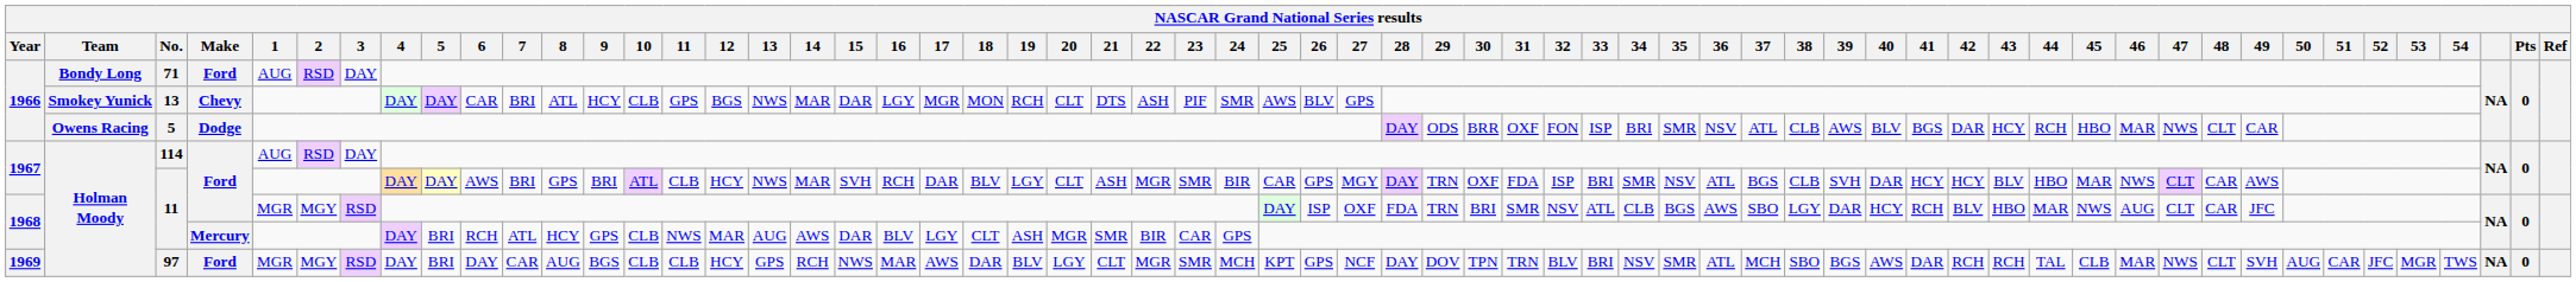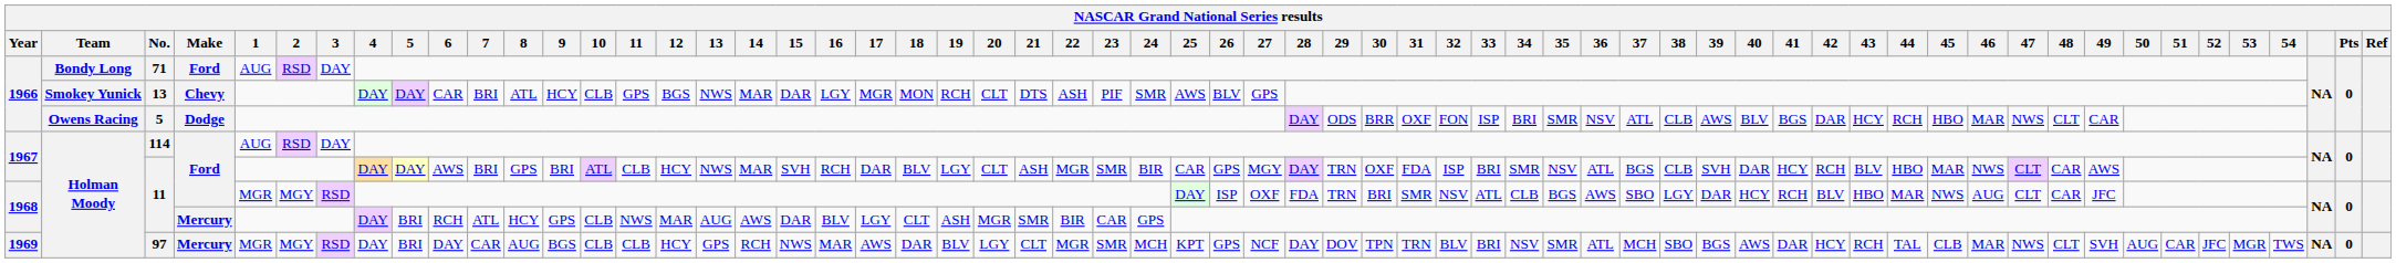 <table class="wikitable" style="text-align:center; font-size:75%">
 <tr>
 <th colspan=61><a href='#'>NASCAR Grand National Series</a> results</th>
 </tr>
 <tr>
 <th>Year</th>
 <th>Team</th>
 <th>No.</th>
 <th>Make</th>
 <th>1</th>
 <th>2</th>
 <th>3</th>
 <th>4</th>
 <th>5</th>
 <th>6</th>
 <th>7</th>
 <th>8</th>
 <th>9</th>
 <th>10</th>
 <th>11</th>
 <th>12</th>
 <th>13</th>
 <th>14</th>
 <th>15</th>
 <th>16</th>
 <th>17</th>
 <th>18</th>
 <th>19</th>
 <th>20</th>
 <th>21</th>
 <th>22</th>
 <th>23</th>
 <th>24</th>
 <th>25</th>
 <th>26</th>
 <th>27</th>
 <th>28</th>
 <th>29</th>
 <th>30</th>
 <th>31</th>
 <th>32</th>
 <th>33</th>
 <th>34</th>
 <th>35</th>
 <th>36</th>
 <th>37</th>
 <th>38</th>
 <th>39</th>
 <th>40</th>
 <th>41</th>
 <th>42</th>
 <th>43</th>
 <th>44</th>
 <th>45</th>
 <th>46</th>
 <th>47</th>
 <th>48</th>
 <th>49</th>
 <th>50</th>
 <th>51</th>
 <th>52</th>
 <th>53</th>
 <th>54</th>
 <th></th>
 <th>Pts</th>
 <th>Ref</th>
 </tr>
 <tr>
 <th rowspan=3><a href='#'>1966</a></th>
 <th nowrap><a href='#'>Bondy Long</a></th>
 <th>71</th>
 <th><a href='#'>Ford</a></th>
 <td><a href='#'>AUG</a></td>
 <td style="background:#EFCFFF;"><a href='#'>RSD</a><br></td>
 <td><a href='#'>DAY</a></td>
 <td colspan=51></td>
 <th rowspan=3>NA</th>
 <th rowspan=3>0</th>
 <th rowspan=3></th>
 </tr>
 <tr>
 <th nowrap><a href='#'>Smokey Yunick</a></th>
 <th>13</th>
 <th><a href='#'>Chevy</a></th>
 <td colspan=3></td>
 <td style="background:#DFFFDF;"><a href='#'>DAY</a><br></td>
 <td style="background:#EFCFFF;"><a href='#'>DAY</a><br></td>
 <td><a href='#'>CAR</a></td>
 <td><a href='#'>BRI</a></td>
 <td><a href='#'>ATL</a></td>
 <td><a href='#'>HCY</a></td>
 <td><a href='#'>CLB</a></td>
 <td><a href='#'>GPS</a></td>
 <td><a href='#'>BGS</a></td>
 <td><a href='#'>NWS</a></td>
 <td><a href='#'>MAR</a></td>
 <td><a href='#'>DAR</a></td>
 <td><a href='#'>LGY</a></td>
 <td><a href='#'>MGR</a></td>
 <td><a href='#'>MON</a></td>
 <td><a href='#'>RCH</a></td>
 <td><a href='#'>CLT</a></td>
 <td><a href='#'>DTS</a></td>
 <td><a href='#'>ASH</a></td>
 <td><a href='#'>PIF</a></td>
 <td><a href='#'>SMR</a></td>
 <td><a href='#'>AWS</a></td>
 <td><a href='#'>BLV</a></td>
 <td><a href='#'>GPS</a></td>
 <td colspan=27></td>
 </tr>
 <tr>
 <th nowrap><a href='#'>Owens Racing</a></th>
 <th>5</th>
 <th><a href='#'>Dodge</a></th>
 <td colspan=27></td>
 <td style="background:#EFCFFF;"><a href='#'>DAY</a><br></td>
 <td><a href='#'>ODS</a></td>
 <td><a href='#'>BRR</a></td>
 <td><a href='#'>OXF</a></td>
 <td><a href='#'>FON</a></td>
 <td><a href='#'>ISP</a></td>
 <td><a href='#'>BRI</a></td>
 <td><a href='#'>SMR</a></td>
 <td><a href='#'>NSV</a></td>
 <td><a href='#'>ATL</a></td>
 <td><a href='#'>CLB</a></td>
 <td><a href='#'>AWS</a></td>
 <td><a href='#'>BLV</a></td>
 <td><a href='#'>BGS</a></td>
 <td><a href='#'>DAR</a></td>
 <td><a href='#'>HCY</a></td>
 <td><a href='#'>RCH</a></td>
 <td><a href='#'>HBO</a></td>
 <td><a href='#'>MAR</a></td>
 <td><a href='#'>NWS</a></td>
 <td><a href='#'>CLT</a></td>
 <td><a href='#'>CAR</a></td>
 <td colspan=5></td>
 </tr>
 <tr>
 <th rowspan=2><a href='#'>1967</a></th>
 <th rowspan=5><a href='#'>Holman Moody</a></th>
 <th>114</th>
 <th rowspan=3><a href='#'>Ford</a></th>
 <td><a href='#'>AUG</a></td>
 <td style="background:#EFCFFF;"><a href='#'>RSD</a><br></td>
 <td><a href='#'>DAY</a></td>
 <td colspan=51></td>
 <th rowspan=2>NA</th>
 <th rowspan=2>0</th>
 <th rowspan=2></th>
 </tr>
 <tr>
 <th rowspan=3>11</th>
 <td colspan=3></td>
 <td style="background:#FFDF9F;"><a href='#'>DAY</a><br></td>
 <td style="background:#FFFFBF;"><a href='#'>DAY</a><br></td>
 <td><a href='#'>AWS</a></td>
 <td><a href='#'>BRI</a></td>
 <td><a href='#'>GPS</a></td>
 <td><a href='#'>BRI</a></td>
 <td style="background:#EFCFFF;"><a href='#'>ATL</a><br></td>
 <td><a href='#'>CLB</a></td>
 <td><a href='#'>HCY</a></td>
 <td><a href='#'>NWS</a></td>
 <td><a href='#'>MAR</a></td>
 <td><a href='#'>SVH</a></td>
 <td><a href='#'>RCH</a></td>
 <td><a href='#'>DAR</a></td>
 <td><a href='#'>BLV</a></td>
 <td><a href='#'>LGY</a></td>
 <td><a href='#'>CLT</a></td>
 <td><a href='#'>ASH</a></td>
 <td><a href='#'>MGR</a></td>
 <td><a href='#'>SMR</a></td>
 <td><a href='#'>BIR</a></td>
 <td><a href='#'>CAR</a></td>
 <td><a href='#'>GPS</a></td>
 <td><a href='#'>MGY</a></td>
 <td style="background:#EFCFFF;"><a href='#'>DAY</a><br></td>
 <td><a href='#'>TRN</a></td>
 <td><a href='#'>OXF</a></td>
 <td><a href='#'>FDA</a></td>
 <td><a href='#'>ISP</a></td>
 <td><a href='#'>BRI</a></td>
 <td><a href='#'>SMR</a></td>
 <td><a href='#'>NSV</a></td>
 <td><a href='#'>ATL</a></td>
 <td><a href='#'>BGS</a></td>
 <td><a href='#'>CLB</a></td>
 <td><a href='#'>SVH</a></td>
 <td><a href='#'>DAR</a></td>
 <td><a href='#'>HCY</a></td>
-<td><a href='#'>HCY</a></td>
+<td><a href='#'>RCH</a></td>
 <td><a href='#'>BLV</a></td>
 <td><a href='#'>HBO</a></td>
 <td><a href='#'>MAR</a></td>
 <td><a href='#'>NWS</a></td>
 <td style="background:#EFCFFF;"><a href='#'>CLT</a><br></td>
 <td><a href='#'>CAR</a></td>
 <td><a href='#'>AWS</a></td>
 <td colspan=5></td>
 </tr>
 <tr>
 <th rowspan=2><a href='#'>1968</a></th>
 <td><a href='#'>MGR</a></td>
 <td><a href='#'>MGY</a></td>
 <td style="background:#EFCFFF;"><a href='#'>RSD</a><br></td>
 <td colspan=21></td>
 <td style="background:#DFFFDF;"><a href='#'>DAY</a><br></td>
 <td><a href='#'>ISP</a></td>
 <td><a href='#'>OXF</a></td>
 <td><a href='#'>FDA</a></td>
 <td><a href='#'>TRN</a></td>
 <td><a href='#'>BRI</a></td>
 <td><a href='#'>SMR</a></td>
 <td><a href='#'>NSV</a></td>
 <td><a href='#'>ATL</a></td>
 <td><a href='#'>CLB</a></td>
 <td><a href='#'>BGS</a></td>
 <td><a href='#'>AWS</a></td>
 <td><a href='#'>SBO</a></td>
 <td><a href='#'>LGY</a></td>
 <td><a href='#'>DAR</a></td>
 <td><a href='#'>HCY</a></td>
 <td><a href='#'>RCH</a></td>
 <td><a href='#'>BLV</a></td>
 <td><a href='#'>HBO</a></td>
 <td><a href='#'>MAR</a></td>
 <td><a href='#'>NWS</a></td>
 <td><a href='#'>AUG</a></td>
 <td><a href='#'>CLT</a></td>
 <td><a href='#'>CAR</a></td>
 <td><a href='#'>JFC</a></td>
 <td colspan=5></td>
 <th rowspan=2>NA</th>
 <th rowspan=2>0</th>
 <th rowspan=2></th>
 </tr>
 <tr>
 <th><a href='#'>Mercury</a></th>
 <td colspan=3></td>
 <td style="background:#EFCFFF;"><a href='#'>DAY</a><br></td>
 <td><a href='#'>BRI</a></td>
 <td><a href='#'>RCH</a></td>
 <td><a href='#'>ATL</a></td>
 <td><a href='#'>HCY</a></td>
 <td><a href='#'>GPS</a></td>
 <td><a href='#'>CLB</a></td>
 <td><a href='#'>NWS</a></td>
 <td><a href='#'>MAR</a></td>
 <td><a href='#'>AUG</a></td>
 <td><a href='#'>AWS</a></td>
 <td><a href='#'>DAR</a></td>
 <td><a href='#'>BLV</a></td>
 <td><a href='#'>LGY</a></td>
 <td><a href='#'>CLT</a></td>
 <td><a href='#'>ASH</a></td>
 <td><a href='#'>MGR</a></td>
 <td><a href='#'>SMR</a></td>
 <td><a href='#'>BIR</a></td>
 <td><a href='#'>CAR</a></td>
 <td><a href='#'>GPS</a></td>
 <td colspan=30></td>
 </tr>
 <tr>
 <th><a href='#'>1969</a></th>
 <th>97</th>
-<th><a href='#'>Ford</a></th>
+<th><a href='#'>Mercury</a></th>
 <td><a href='#'>MGR</a></td>
 <td><a href='#'>MGY</a></td>
 <td style="background:#EFCFFF;"><a href='#'>RSD</a><br></td>
 <td><a href='#'>DAY</a></td>
 <td><a href='#'>BRI</a></td>
 <td><a href='#'>DAY</a></td>
 <td><a href='#'>CAR</a></td>
 <td><a href='#'>AUG</a></td>
 <td><a href='#'>BGS</a></td>
 <td><a href='#'>CLB</a></td>
 <td><a href='#'>CLB</a></td>
 <td><a href='#'>HCY</a></td>
 <td><a href='#'>GPS</a></td>
 <td><a href='#'>RCH</a></td>
 <td><a href='#'>NWS</a></td>
 <td><a href='#'>MAR</a></td>
 <td><a href='#'>AWS</a></td>
 <td><a href='#'>DAR</a></td>
 <td><a href='#'>BLV</a></td>
 <td><a href='#'>LGY</a></td>
 <td><a href='#'>CLT</a></td>
 <td><a href='#'>MGR</a></td>
 <td><a href='#'>SMR</a></td>
 <td><a href='#'>MCH</a></td>
 <td><a href='#'>KPT</a></td>
 <td><a href='#'>GPS</a></td>
 <td><a href='#'>NCF</a></td>
 <td><a href='#'>DAY</a></td>
 <td><a href='#'>DOV</a></td>
 <td><a href='#'>TPN</a></td>
 <td><a href='#'>TRN</a></td>
 <td><a href='#'>BLV</a></td>
 <td><a href='#'>BRI</a></td>
 <td><a href='#'>NSV</a></td>
 <td><a href='#'>SMR</a></td>
 <td><a href='#'>ATL</a></td>
 <td><a href='#'>MCH</a></td>
 <td><a href='#'>SBO</a></td>
 <td><a href='#'>BGS</a></td>
 <td><a href='#'>AWS</a></td>
 <td><a href='#'>DAR</a></td>
-<td><a href='#'>RCH</a></td>
+<td><a href='#'>HCY</a></td>
 <td><a href='#'>RCH</a></td>
 <td><a href='#'>TAL</a></td>
 <td><a href='#'>CLB</a></td>
 <td><a href='#'>MAR</a></td>
 <td><a href='#'>NWS</a></td>
 <td><a href='#'>CLT</a></td>
 <td><a href='#'>SVH</a></td>
 <td><a href='#'>AUG</a></td>
 <td><a href='#'>CAR</a></td>
 <td><a href='#'>JFC</a></td>
 <td><a href='#'>MGR</a></td>
 <td><a href='#'>TWS</a></td>
 <th>NA</th>
 <th>0</th>
 <th></th>
 </tr>
 </table>
